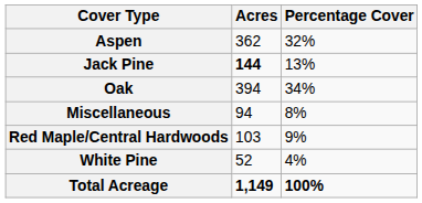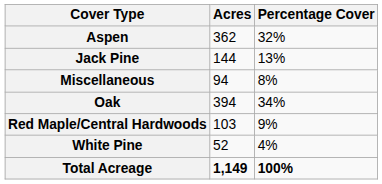 <table class="wikitable" style="margin-left: auto; margin-right: auto; border: none;">
 <tr>
 <th>Cover Type</th>
 <th>Acres</th>
 <th>Percentage Cover</th>
 </tr>
 <tr>
 <th>Aspen</th>
 <td>362</td>
 <td>32%</td>
 </tr>
 <tr>
 <th>Jack Pine</th>
-<td><strong>144</strong></td>
+<td>144</td>
 <td>13%</td>
+</tr>
+<tr>
+<th>Miscellaneous</th>
+<td>94</td>
+<td>8%</td>
 </tr>
 <tr>
 <th>Oak</th>
 <td>394</td>
 <td>34%</td>
-</tr>
-<tr>
-<th>Miscellaneous</th>
-<td>94</td>
-<td>8%</td>
 </tr>
 <tr>
 <th>Red Maple/Central Hardwoods</th>
 <td>103</td>
 <td>9%</td>
 </tr>
 <tr>
 <th>White Pine</th>
 <td>52</td>
 <td>4%</td>
 </tr>
 <tr>
 <th>Total Acreage</th>
 <td><strong>1,149</strong></td>
 <td><strong>100%</strong></td>
 </tr>
 <tr>
 </tr>
 </table>
